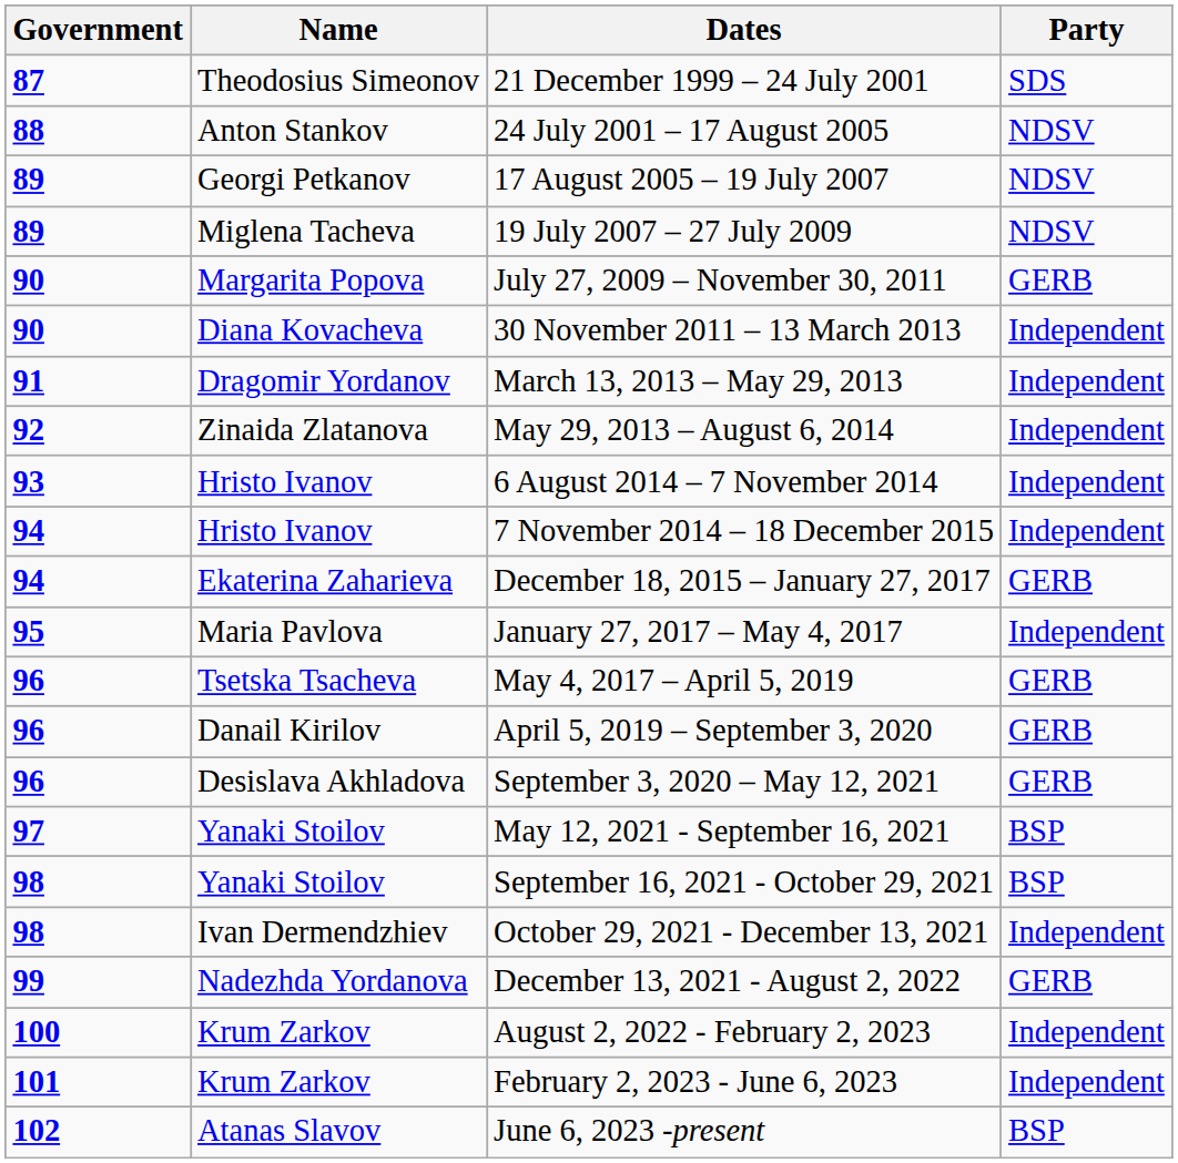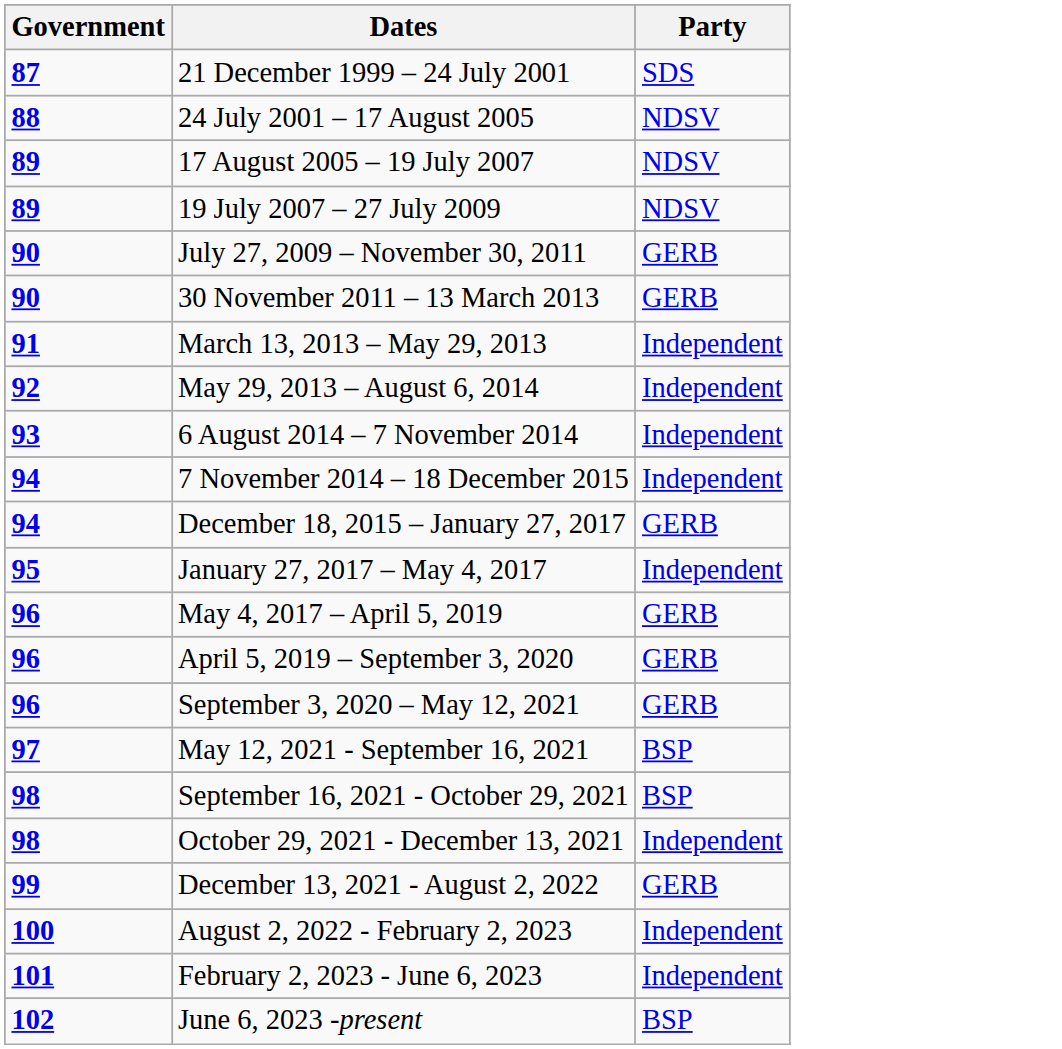 <table class="wikitable">
 <tr>
 <th>Government</th>
-<th>Name</th>
 <th>Dates</th>
 <th>Party</th>
 </tr>
 <tr>
 <td><strong><a href='#'>87</a></strong></td>
-<td>Theodosius Simeonov</td>
 <td>21 December 1999 – 24 July 2001</td>
 <td><a href='#'>SDS</a></td>
 </tr>
 <tr>
 <td><strong><a href='#'>88</a></strong></td>
-<td>Anton Stankov</td>
 <td>24 July 2001 – 17 August 2005</td>
 <td><a href='#'>NDSV</a></td>
 </tr>
 <tr>
 <td><strong><a href='#'>89</a></strong></td>
-<td>Georgi Petkanov</td>
 <td>17 August 2005 – 19 July 2007</td>
 <td><a href='#'>NDSV</a></td>
 </tr>
 <tr>
 <td><strong><a href='#'>89</a></strong></td>
-<td>Miglena Tacheva</td>
 <td>19 July 2007 – 27 July 2009</td>
 <td><a href='#'>NDSV</a></td>
 </tr>
 <tr>
 <td><strong><a href='#'>90</a></strong></td>
-<td><a href='#'>Margarita Popova</a></td>
 <td>July 27, 2009  –  November 30, 2011</td>
 <td><a href='#'>GERB</a></td>
 </tr>
 <tr>
 <td><strong><a href='#'>90</a></strong></td>
-<td><a href='#'>Diana Kovacheva</a></td>
 <td>30 November 2011  –  13 March 2013</td>
-<td><a href='#'>Independent</a></td>
+<td><a href='#'>GERB</a></td>
 </tr>
 <tr>
 <td><strong><a href='#'>91</a></strong></td>
-<td><a href='#'>Dragomir Yordanov</a></td>
 <td>March 13, 2013  –  May 29, 2013</td>
 <td><a href='#'>Independent</a></td>
 </tr>
 <tr>
 <td><strong><a href='#'>92</a></strong></td>
-<td>Zinaida Zlatanova</td>
 <td>May 29, 2013  –  August 6, 2014</td>
 <td><a href='#'>Independent</a></td>
 </tr>
 <tr>
 <td><strong><a href='#'>93</a></strong></td>
-<td><a href='#'>Hristo Ivanov</a></td>
 <td>6 August 2014  –  7 November 2014</td>
 <td><a href='#'>Independent</a></td>
 </tr>
 <tr>
 <td><strong><a href='#'>94</a></strong></td>
-<td><a href='#'>Hristo Ivanov</a></td>
 <td>7 November 2014  –  18 December 2015</td>
 <td><a href='#'>Independent</a></td>
 </tr>
 <tr>
 <td><strong><a href='#'>94</a></strong></td>
-<td><a href='#'>Ekaterina Zaharieva</a></td>
 <td>December 18, 2015  –  January 27, 2017</td>
 <td><a href='#'>GERB</a></td>
 </tr>
 <tr>
 <td><strong><a href='#'>95</a></strong></td>
-<td>Maria Pavlova</td>
 <td>January 27, 2017  –  May 4, 2017</td>
 <td><a href='#'>Independent</a></td>
 </tr>
 <tr>
 <td><strong><a href='#'>96</a></strong></td>
-<td><a href='#'>Tsetska Tsacheva</a></td>
 <td>May 4, 2017 – April 5, 2019</td>
 <td><a href='#'>GERB</a></td>
 </tr>
 <tr>
 <td><strong><a href='#'>96</a></strong></td>
-<td>Danail Kirilov</td>
 <td>April 5, 2019 – September 3, 2020</td>
 <td><a href='#'>GERB</a></td>
 </tr>
 <tr>
 <td><strong><a href='#'>96</a></strong></td>
-<td>Desislava Akhladova</td>
 <td>September 3, 2020 – May 12, 2021</td>
 <td><a href='#'>GERB</a></td>
 </tr>
 <tr>
 <td><strong><a href='#'>97</a></strong></td>
-<td><a href='#'>Yanaki Stoilov</a></td>
 <td>May 12, 2021 - September 16, 2021</td>
 <td><a href='#'>BSP</a></td>
 </tr>
 <tr>
 <td><strong><a href='#'>98</a></strong></td>
-<td><a href='#'>Yanaki Stoilov</a></td>
 <td>September 16, 2021 - October 29, 2021</td>
 <td><a href='#'>BSP</a></td>
 </tr>
 <tr>
 <td><strong><a href='#'>98</a></strong></td>
-<td>Ivan Dermendzhiev</td>
 <td>October 29, 2021 - December 13, 2021</td>
 <td><a href='#'>Independent</a></td>
 </tr>
 <tr>
 <td><strong><a href='#'>99</a></strong></td>
-<td><a href='#'>Nadezhda Yordanova</a></td>
 <td>December 13, 2021 - August 2, 2022</td>
 <td><a href='#'>GERB</a></td>
 </tr>
 <tr>
 <td><strong><a href='#'>100</a></strong></td>
-<td><a href='#'>Krum Zarkov</a></td>
 <td>August 2, 2022 - February 2, 2023</td>
 <td><a href='#'>Independent</a></td>
 </tr>
 <tr>
 <td><strong><a href='#'>101</a></strong></td>
-<td><a href='#'>Krum Zarkov</a></td>
 <td>February 2, 2023 - June 6, 2023</td>
 <td><a href='#'>Independent</a></td>
 </tr>
 <tr>
 <td><strong><a href='#'>102</a></strong></td>
-<td><a href='#'>Atanas Slavov</a></td>
 <td>June 6, 2023 -<em>present</em></td>
 <td><a href='#'>BSP</a></td>
 </tr>
 </table>
